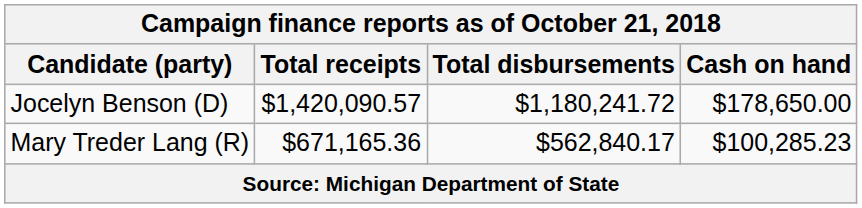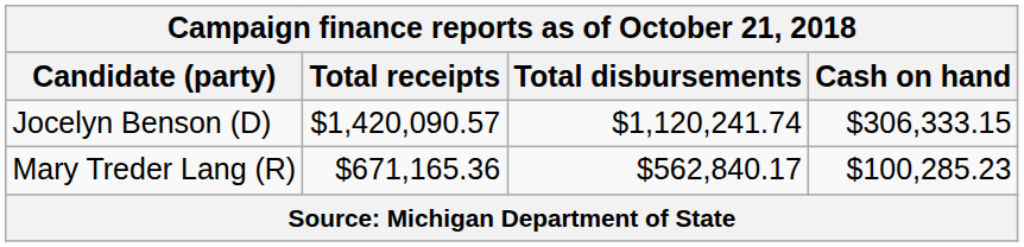 <table class="wikitable sortable">
 <tr>
 <th colspan=4>Campaign finance reports as of October 21, 2018</th>
 </tr>
 <tr style="text-align:center;">
 <th>Candidate (party)</th>
 <th>Total receipts</th>
 <th>Total disbursements</th>
 <th>Cash on hand</th>
 </tr>
 <tr>
 <td>Jocelyn Benson (D)</td>
 <td align="right">$1,420,090.57</td>
-<td align="right">$1,180,241.72</td>
-<td align="right">$178,650.00</td>
+<td align="right">$1,120,241.74</td>
+<td align="right">$306,333.15</td>
 </tr>
 <tr>
 <td>Mary Treder Lang (R)</td>
 <td align="right">$671,165.36</td>
 <td align="right">$562,840.17</td>
 <td align="right">$100,285.23</td>
 </tr>
 <tr>
 <th colspan="4"><small>Source: Michigan Department of State</small></th>
 </tr>
 </table>
